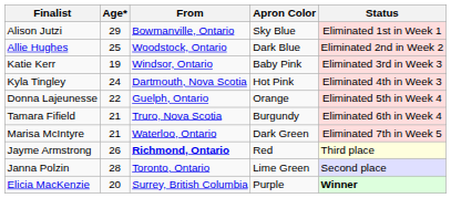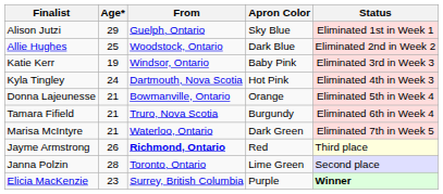 <table class="wikitable">
 <tr>
 <th>Finalist</th>
 <th>Age*</th>
 <th>From</th>
 <th>Apron Color</th>
 <th>Status</th>
 </tr>
 <tr>
 <td>Alison Jutzi</td>
 <td align="center">29</td>
-<td><a href='#'>Bowmanville, Ontario</a></td>
+<td><a href='#'>Guelph, Ontario</a></td>
 <td>Sky Blue</td>
 <td style="background:#ffdddd;" align="center">Eliminated 1st in Week 1</td>
 </tr>
 <tr>
 <td><a href='#'>Allie Hughes</a></td>
 <td align="center">25</td>
 <td><a href='#'>Woodstock, Ontario</a></td>
 <td>Dark Blue</td>
 <td style="background:#ffdddd;" align="center">Eliminated 2nd in Week 2</td>
 </tr>
 <tr>
 <td>Katie Kerr</td>
 <td align="center">19</td>
 <td><a href='#'>Windsor, Ontario</a></td>
 <td>Baby Pink</td>
 <td style="background:#ffdddd;" align="center">Eliminated 3rd in Week 3</td>
 </tr>
 <tr>
 <td>Kyla Tingley</td>
 <td align="center">24</td>
 <td><a href='#'>Dartmouth, Nova Scotia</a></td>
 <td>Hot Pink</td>
 <td style="background:#ffdddd;" align="center">Eliminated 4th in Week 3</td>
 </tr>
 <tr>
 <td>Donna Lajeunesse</td>
-<td align="center">22</td>
-<td><a href='#'>Guelph, Ontario</a></td>
+<td align="center">21</td>
+<td><a href='#'>Bowmanville, Ontario</a></td>
 <td>Orange</td>
 <td style="background:#ffdddd;" align="center">Eliminated 5th in Week 4</td>
 </tr>
 <tr>
 <td>Tamara Fifield</td>
 <td align="center">21</td>
 <td><a href='#'>Truro, Nova Scotia</a></td>
 <td>Burgundy</td>
 <td style="background:#ffdddd;" align="center">Eliminated 6th in Week 4</td>
 </tr>
 <tr>
 <td>Marisa McIntyre</td>
 <td align="center">21</td>
 <td><a href='#'>Waterloo, Ontario</a></td>
 <td>Dark Green</td>
 <td style="background:#ffdddd;" align="center">Eliminated 7th in Week 5</td>
 </tr>
 <tr>
 <td>Jayme Armstrong</td>
 <td align="center">26</td>
 <td><strong><a href='#'>Richmond, Ontario</a></strong></td>
 <td>Red</td>
 <td style="background:#ffffdd;">Third place</td>
 </tr>
 <tr>
 <td>Janna Polzin</td>
 <td align="center">28</td>
 <td><a href='#'>Toronto, Ontario</a></td>
 <td>Lime Green</td>
 <td style="background:#dfdfff;">Second place</td>
 </tr>
 <tr>
 <td><a href='#'>Elicia MacKenzie</a></td>
-<td align="center">20</td>
+<td align="center">23</td>
 <td><a href='#'>Surrey, British Columbia</a></td>
 <td>Purple</td>
 <td style="background:#ddffdd;"><strong>Winner</strong></td>
 </tr>
 </table>
